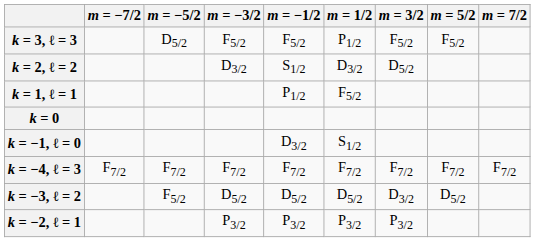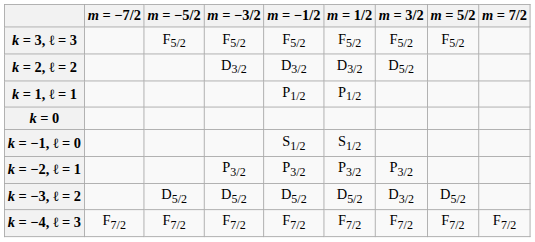 <table class="wikitable" style="text-align:center">
 <tr>
 <th></th>
 <th><em>m</em> = −7/2</th>
 <th><em>m</em> = −5/2</th>
 <th><em>m</em> = −3/2</th>
 <th><em>m</em> = −1/2</th>
 <th><em>m</em> = 1/2</th>
 <th><em>m</em> = 3/2</th>
 <th><em>m</em> = 5/2</th>
 <th><em>m</em> = 7/2</th>
 </tr>
 <tr>
 <th><em>k</em> = 3, ℓ = 3</th>
 <td></td>
-<td>D<sub>5/2</sub></td>
 <td>F<sub>5/2</sub></td>
 <td>F<sub>5/2</sub></td>
-<td>P<sub>1/2</sub></td>
+<td>F<sub>5/2</sub></td>
+<td>F<sub>5/2</sub></td>
 <td>F<sub>5/2</sub></td>
 <td>F<sub>5/2</sub></td>
 <td></td>
 </tr>
 <tr>
 <th><em>k</em> = 2, ℓ = 2</th>
 <td></td>
 <td></td>
 <td>D<sub>3/2</sub></td>
-<td>S<sub>1/2</sub></td>
+<td>D<sub>3/2</sub></td>
 <td>D<sub>3/2</sub></td>
 <td>D<sub>5/2</sub></td>
 <td></td>
 <td></td>
 </tr>
 <tr>
 <th><em>k</em> = 1, ℓ = 1</th>
 <td></td>
 <td></td>
 <td></td>
 <td>P<sub>1/2</sub></td>
-<td>F<sub>5/2</sub></td>
+<td>P<sub>1/2</sub></td>
 <td></td>
 <td></td>
 <td></td>
 </tr>
 <tr>
 <th><em>k</em> = 0</th>
 <td></td>
 <td></td>
 <td></td>
 <td></td>
 <td></td>
 <td></td>
 <td></td>
 <td></td>
 </tr>
 <tr>
 <th><em>k</em> = −1, ℓ = 0</th>
 <td></td>
 <td></td>
 <td></td>
-<td>D<sub>3/2</sub></td>
+<td>S<sub>1/2</sub></td>
 <td>S<sub>1/2</sub></td>
 <td></td>
 <td></td>
+<td></td>
+</tr>
+<tr>
+<th><em>k</em> = −2, ℓ = 1</th>
+<td></td>
+<td></td>
+<td>P<sub>3/2</sub></td>
+<td>P<sub>3/2</sub></td>
+<td>P<sub>3/2</sub></td>
+<td>P<sub>3/2</sub></td>
+<td></td>
+<td></td>
+</tr>
+<tr>
+<th><em>k</em> = −3, ℓ = 2</th>
+<td></td>
+<td>D<sub>5/2</sub></td>
+<td>D<sub>5/2</sub></td>
+<td>D<sub>5/2</sub></td>
+<td>D<sub>5/2</sub></td>
+<td>D<sub>3/2</sub></td>
+<td>D<sub>5/2</sub></td>
 <td></td>
 </tr>
 <tr>
 <th><em>k</em> = −4, ℓ = 3</th>
 <td>F<sub>7/2</sub></td>
 <td>F<sub>7/2</sub></td>
 <td>F<sub>7/2</sub></td>
 <td>F<sub>7/2</sub></td>
 <td>F<sub>7/2</sub></td>
 <td>F<sub>7/2</sub></td>
 <td>F<sub>7/2</sub></td>
 <td>F<sub>7/2</sub></td>
 </tr>
-<tr>
-<th><em>k</em> = −3, ℓ = 2</th>
-<td></td>
-<td>F<sub>5/2</sub></td>
-<td>D<sub>5/2</sub></td>
-<td>D<sub>5/2</sub></td>
-<td>D<sub>5/2</sub></td>
-<td>D<sub>3/2</sub></td>
-<td>D<sub>5/2</sub></td>
-<td></td>
-</tr>
-<tr>
-<th><em>k</em> = −2, ℓ = 1</th>
-<td></td>
-<td></td>
-<td>P<sub>3/2</sub></td>
-<td>P<sub>3/2</sub></td>
-<td>P<sub>3/2</sub></td>
-<td>P<sub>3/2</sub></td>
-<td></td>
-<td></td>
-</tr>
 </table>
